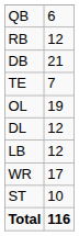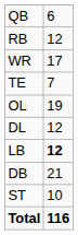 <table class="wikitable">
 <tr>
 </tr>
 <tr>
 <td>QB</td>
 <td>6</td>
 </tr>
 <tr>
 <td>RB</td>
 <td>12</td>
 </tr>
 <tr>
-<td>DB</td>
-<td>21</td>
+<td>WR</td>
+<td>17</td>
 </tr>
 <tr>
 <td>TE</td>
 <td>7</td>
 </tr>
 <tr>
 <td>OL</td>
 <td>19</td>
 </tr>
 <tr>
 <td>DL</td>
 <td>12</td>
 </tr>
 <tr>
 <td>LB</td>
-<td>12</td>
+<td><strong>12</strong></td>
 </tr>
 <tr>
-<td>WR</td>
-<td>17</td>
+<td>DB</td>
+<td>21</td>
 </tr>
 <tr>
 <td>ST</td>
 <td>10</td>
 </tr>
 <tr>
 <td><strong>Total</strong></td>
 <td><strong>116</strong></td>
 </tr>
 </table>
